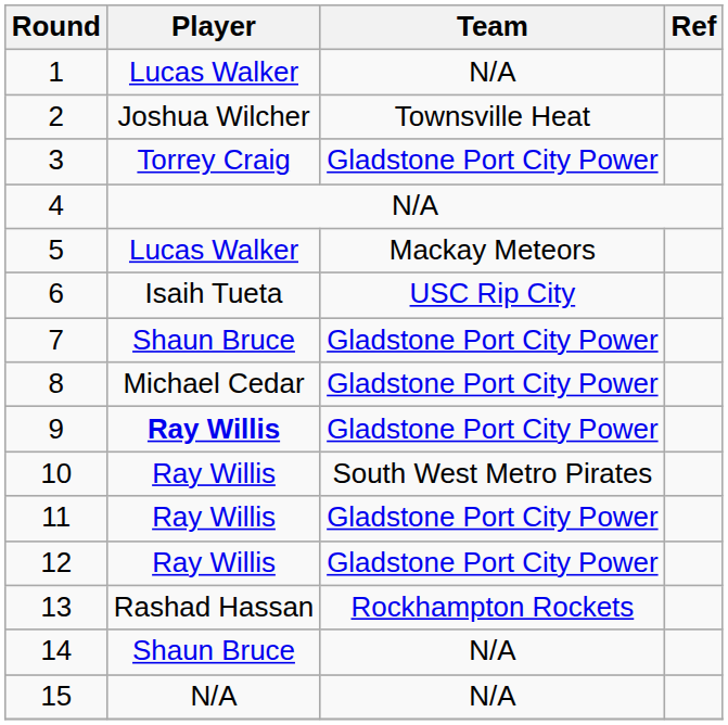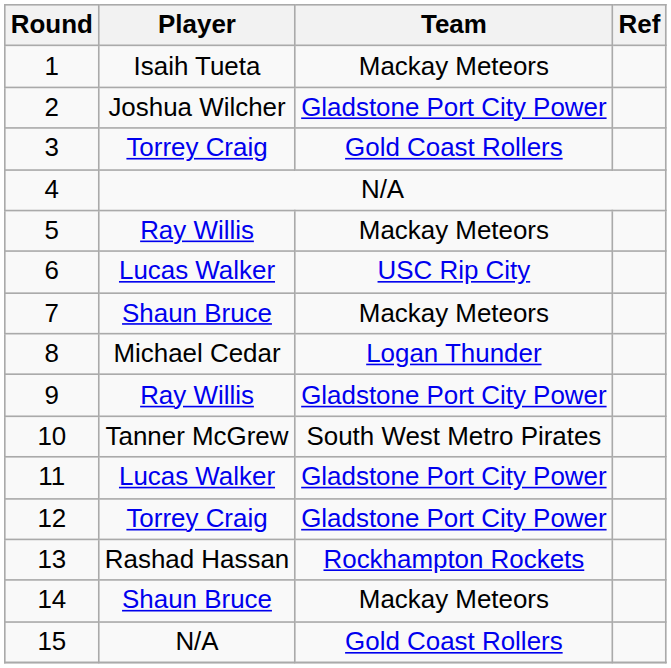 <table class="wikitable" style="text-align:center">
 <tr>
 <th>Round</th>
 <th>Player</th>
 <th>Team</th>
 <th>Ref</th>
 </tr>
 <tr>
 <td>1</td>
-<td><a href='#'>Lucas Walker</a></td>
-<td>N/A</td>
+<td>Isaih Tueta</td>
+<td>Mackay Meteors</td>
 <td></td>
 </tr>
 <tr>
 <td>2</td>
 <td>Joshua Wilcher</td>
-<td>Townsville Heat</td>
+<td><a href='#'>Gladstone Port City Power</a></td>
 <td></td>
 </tr>
 <tr>
 <td>3</td>
 <td><a href='#'>Torrey Craig</a></td>
-<td><a href='#'>Gladstone Port City Power</a></td>
+<td><a href='#'>Gold Coast Rollers</a></td>
 <td></td>
 </tr>
 <tr>
 <td>4</td>
 <td colspan=3>N/A</td>
 </tr>
 <tr>
 <td>5</td>
-<td><a href='#'>Lucas Walker</a></td>
+<td><a href='#'>Ray Willis</a></td>
 <td>Mackay Meteors</td>
 <td></td>
 </tr>
 <tr>
 <td>6</td>
-<td>Isaih Tueta</td>
+<td><a href='#'>Lucas Walker</a></td>
 <td><a href='#'>USC Rip City</a></td>
 <td></td>
 </tr>
 <tr>
 <td>7</td>
 <td><a href='#'>Shaun Bruce</a></td>
-<td><a href='#'>Gladstone Port City Power</a></td>
+<td>Mackay Meteors</td>
 <td></td>
 </tr>
 <tr>
 <td>8</td>
 <td>Michael Cedar</td>
-<td><a href='#'>Gladstone Port City Power</a></td>
+<td><a href='#'>Logan Thunder</a></td>
 <td></td>
 </tr>
 <tr>
 <td>9</td>
-<td><strong><a href='#'>Ray Willis</a></strong></td>
+<td><a href='#'>Ray Willis</a></td>
 <td><a href='#'>Gladstone Port City Power</a></td>
 <td></td>
 </tr>
 <tr>
 <td>10</td>
-<td><a href='#'>Ray Willis</a></td>
+<td>Tanner McGrew</td>
 <td>South West Metro Pirates</td>
 <td></td>
 </tr>
 <tr>
 <td>11</td>
-<td><a href='#'>Ray Willis</a></td>
+<td><a href='#'>Lucas Walker</a></td>
 <td><a href='#'>Gladstone Port City Power</a></td>
 <td></td>
 </tr>
 <tr>
 <td>12</td>
-<td><a href='#'>Ray Willis</a></td>
+<td><a href='#'>Torrey Craig</a></td>
 <td><a href='#'>Gladstone Port City Power</a></td>
 <td></td>
 </tr>
 <tr>
 <td>13</td>
 <td>Rashad Hassan</td>
 <td><a href='#'>Rockhampton Rockets</a></td>
 <td></td>
 </tr>
 <tr>
 <td>14</td>
 <td><a href='#'>Shaun Bruce</a></td>
-<td>N/A</td>
+<td>Mackay Meteors</td>
 <td></td>
 </tr>
 <tr>
 <td>15</td>
 <td>N/A</td>
-<td>N/A</td>
+<td><a href='#'>Gold Coast Rollers</a></td>
 <td></td>
 </tr>
 <tr>
 </tr>
 </table>
